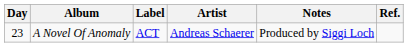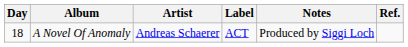 <table class="wikitable">
 <tr>
 <th>Day</th>
 <th>Album</th>
+<th>Artist</th>
 <th>Label</th>
-<th>Artist</th>
 <th>Notes</th>
 <th>Ref.</th>
 </tr>
 <tr>
-<td rowspan="1" style="text-align:center;">23</td>
+<td rowspan="1" style="text-align:center;">18</td>
 <td><em>A Novel Of Anomaly</em></td>
+<td><a href='#'>Andreas Schaerer</a></td>
 <td><a href='#'>ACT</a></td>
-<td><a href='#'>Andreas Schaerer</a></td>
 <td>Produced by <a href='#'>Siggi Loch</a></td>
 <td style="text-align:center;"></td>
 </tr>
 </table>
